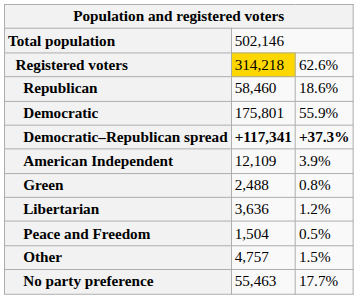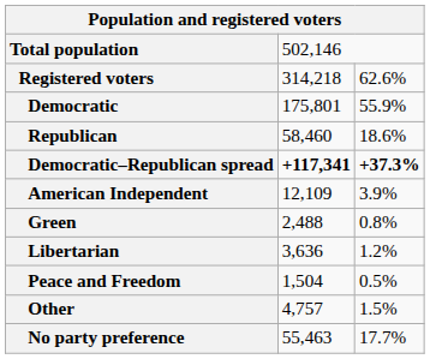 <table class="wikitable collapsible collapsed">
 <tr>
 <th colspan="3">Population and registered voters</th>
 </tr>
 <tr>
 <th scope="row" style="text-align: left;">Total population</th>
 <td colspan="2">502,146</td>
 </tr>
 <tr>
 <th scope="row" style="text-align: left;">  Registered voters</th>
-<td style="background: gold;">314,218</td>
+<td>314,218</td>
 <td>62.6%</td>
+</tr>
+<tr>
+<th scope="row" style="text-align: left;">    Democratic</th>
+<td>175,801</td>
+<td>55.9%</td>
 </tr>
 <tr>
 <th scope="row" style="text-align: left;">    Republican</th>
 <td>58,460</td>
 <td>18.6%</td>
-</tr>
-<tr>
-<th scope="row" style="text-align: left;">    Democratic</th>
-<td>175,801</td>
-<td>55.9%</td>
 </tr>
 <tr>
 <th scope="row" style="text-align: left;">    Democratic–Republican spread</th>
 <td><span><strong>+117,341</strong></span></td>
 <td><span><strong>+37.3%</strong></span></td>
 </tr>
 <tr>
 <th scope="row" style="text-align: left;">    American Independent</th>
 <td>12,109</td>
 <td>3.9%</td>
 </tr>
 <tr>
 <th scope="row" style="text-align: left;">    Green</th>
 <td>2,488</td>
 <td>0.8%</td>
 </tr>
 <tr>
 <th scope="row" style="text-align: left;">    Libertarian</th>
 <td>3,636</td>
 <td>1.2%</td>
 </tr>
 <tr>
 <th scope="row" style="text-align: left;">    Peace and Freedom</th>
 <td>1,504</td>
 <td>0.5%</td>
 </tr>
 <tr>
 <th scope="row" style="text-align: left;">    Other</th>
 <td>4,757</td>
 <td>1.5%</td>
 </tr>
 <tr>
 <th scope="row" style="text-align: left;">    No party preference</th>
 <td>55,463</td>
 <td>17.7%</td>
 </tr>
 </table>
